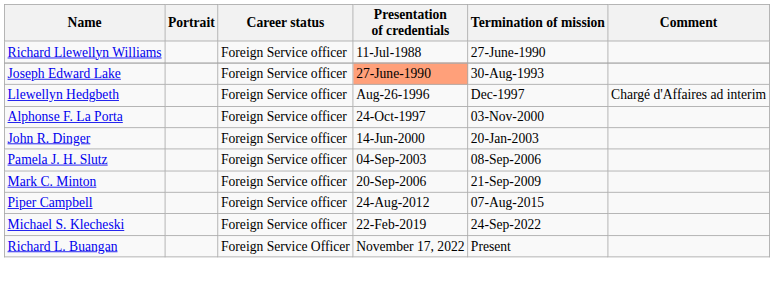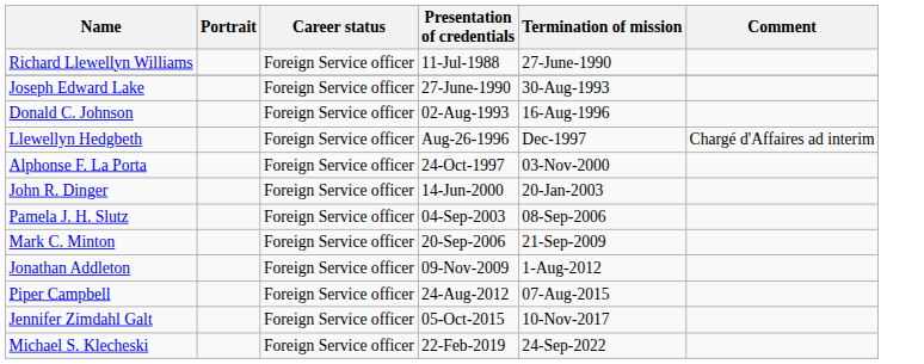 <table class = wikitable>
 <tr>
 <th>Name</th>
 <th>Portrait</th>
 <th>Career status</th>
 <th>Presentation<br>of credentials</th>
 <th>Termination of mission</th>
 <th>Comment</th>
 </tr>
 <tr>
 <td><a href='#'>Richard Llewellyn Williams</a></td>
 <td></td>
 <td>Foreign Service officer</td>
 <td>11-Jul-1988</td>
 <td>27-June-1990</td>
 <td></td>
 </tr>
 <tr>
 </tr>
 <tr>
 <td><a href='#'>Joseph Edward Lake</a></td>
 <td></td>
 <td>Foreign Service officer</td>
-<td style="background: lightsalmon;">27-June-1990</td>
+<td>27-June-1990</td>
 <td>30-Aug-1993</td>
+<td></td>
+</tr>
+<tr>
+<td><a href='#'>Donald C. Johnson</a></td>
+<td></td>
+<td>Foreign Service officer</td>
+<td>02-Aug-1993</td>
+<td>16-Aug-1996</td>
 <td></td>
 </tr>
 <tr>
 <td><a href='#'>Llewellyn Hedgbeth</a></td>
 <td></td>
 <td>Foreign Service officer</td>
 <td>Aug-26-1996</td>
 <td>Dec-1997</td>
 <td>Chargé d'Affaires ad interim</td>
 </tr>
 <tr>
 <td><a href='#'>Alphonse F. La Porta</a></td>
 <td></td>
 <td>Foreign Service officer</td>
 <td>24-Oct-1997</td>
 <td>03-Nov-2000</td>
 <td></td>
 </tr>
 <tr>
 <td><a href='#'>John R. Dinger</a></td>
 <td></td>
 <td>Foreign Service officer</td>
 <td>14-Jun-2000</td>
 <td>20-Jan-2003</td>
 <td></td>
 </tr>
 <tr>
 <td><a href='#'>Pamela J. H. Slutz</a></td>
 <td></td>
 <td>Foreign Service officer</td>
 <td>04-Sep-2003</td>
 <td>08-Sep-2006</td>
 <td></td>
 </tr>
 <tr>
 <td><a href='#'>Mark C. Minton</a></td>
 <td></td>
 <td>Foreign Service officer</td>
 <td>20-Sep-2006</td>
 <td>21-Sep-2009</td>
 <td></td>
 </tr>
 <tr>
+<td><a href='#'>Jonathan Addleton</a></td>
+<td></td>
+<td>Foreign Service officer</td>
+<td>09-Nov-2009</td>
+<td>1-Aug-2012</td>
+<td></td>
+</tr>
+<tr>
 <td><a href='#'>Piper Campbell</a></td>
 <td></td>
 <td>Foreign Service officer</td>
 <td>24-Aug-2012</td>
 <td>07-Aug-2015</td>
+<td></td>
+</tr>
+<tr>
+<td><a href='#'>Jennifer Zimdahl Galt</a></td>
+<td></td>
+<td>Foreign Service officer</td>
+<td>05-Oct-2015</td>
+<td>10-Nov-2017</td>
 <td></td>
 </tr>
 <tr>
 <td><a href='#'>Michael S. Klecheski</a></td>
 <td></td>
 <td>Foreign Service officer</td>
 <td>22-Feb-2019</td>
 <td>24-Sep-2022</td>
 <td></td>
 </tr>
-<tr>
-<td><a href='#'>Richard L. Buangan</a></td>
-<td></td>
-<td>Foreign Service Officer</td>
-<td>November 17, 2022</td>
-<td>Present</td>
-<td></td>
-</tr>
 </table>
